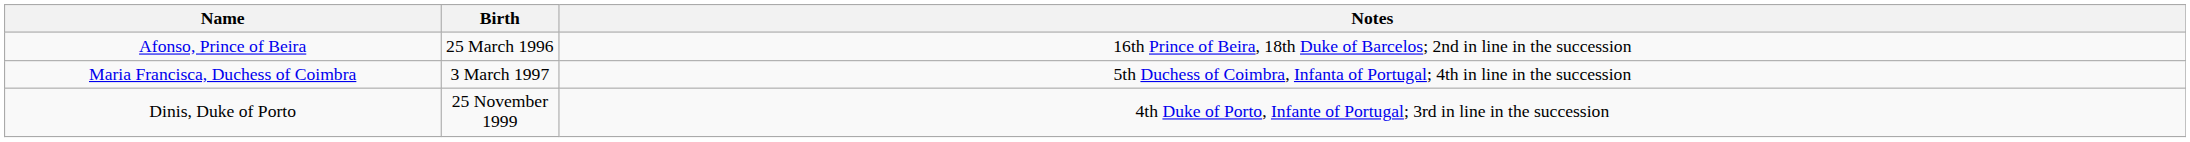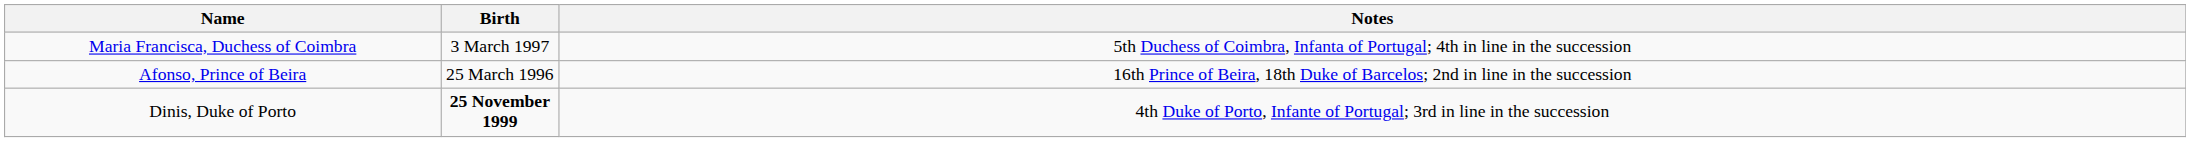 <table class="wikitable" style="text-align: center; width: 100%;">
 <tr>
 <th style="width: 20%;">Name</th>
 <th style="width: 100px;">Birth</th>
 <th>Notes</th>
 </tr>
 <tr>
+<td><a href='#'>Maria Francisca, Duchess of Coimbra</a></td>
+<td>3 March 1997</td>
+<td>5th <a href='#'>Duchess of Coimbra</a>, <a href='#'>Infanta of Portugal</a>; 4th in line in the succession</td>
+</tr>
+<tr>
 <td><a href='#'>Afonso, Prince of Beira</a></td>
 <td>25 March 1996</td>
 <td>16th <a href='#'>Prince of Beira</a>, 18th <a href='#'>Duke of Barcelos</a>; 2nd in line in the succession</td>
 </tr>
 <tr>
-<td><a href='#'>Maria Francisca, Duchess of Coimbra</a></td>
-<td>3 March 1997</td>
-<td>5th <a href='#'>Duchess of Coimbra</a>, <a href='#'>Infanta of Portugal</a>; 4th in line in the succession</td>
-</tr>
-<tr>
 <td>Dinis, Duke of Porto</td>
-<td>25 November 1999</td>
+<td><strong>25 November 1999</strong></td>
 <td>4th <a href='#'>Duke of Porto</a>, <a href='#'>Infante of Portugal</a>; 3rd in line in the succession</td>
 </tr>
 </table>
